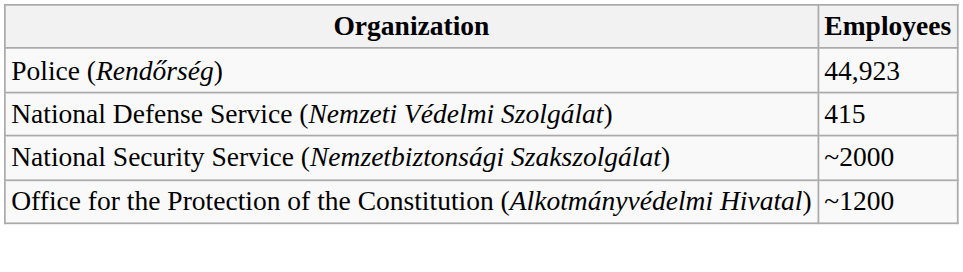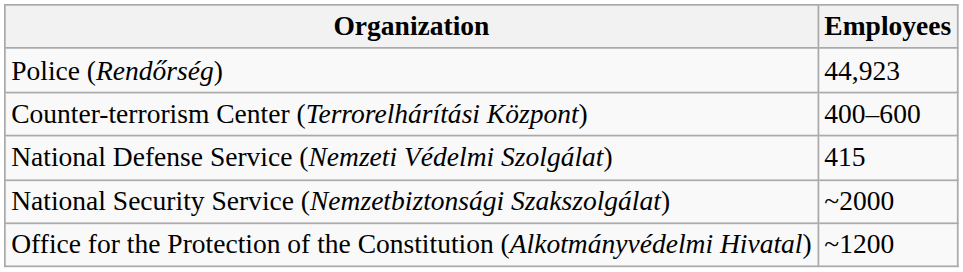 <table class="wikitable">
 <tr>
 <th>Organization</th>
 <th>Employees</th>
 </tr>
 <tr>
 <td>Police (<em>Rendőrség</em>)</td>
 <td>44,923</td>
+</tr>
+<tr>
+<td>Counter-terrorism Center (<em>Terrorelhárítási Központ</em>)</td>
+<td>400–600</td>
 </tr>
 <tr>
 <td>National Defense Service (<em>Nemzeti Védelmi Szolgálat</em>)</td>
 <td>415</td>
 </tr>
 <tr>
 <td>National Security Service (<em>Nemzetbiztonsági Szakszolgálat</em>)</td>
 <td>~2000</td>
 </tr>
 <tr>
 <td>Office for the Protection of the Constitution (<em>Alkotmányvédelmi Hivatal</em>)</td>
 <td>~1200</td>
 </tr>
 </table>
